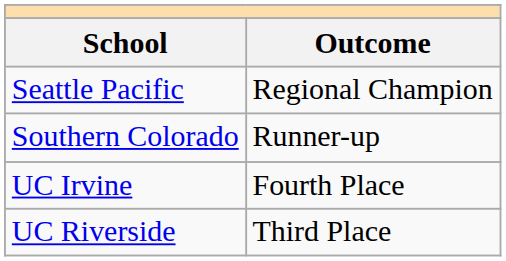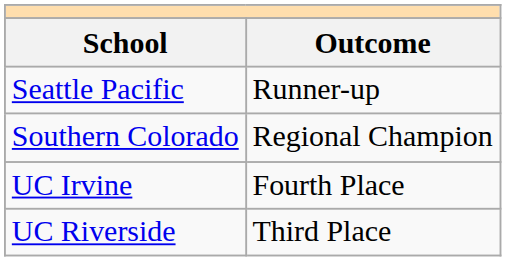 <table class="wikitable">
 <tr>
 <th colspan="3" style="background:#ffdead;"></th>
 </tr>
 <tr>
 <th>School</th>
 <th>Outcome</th>
 </tr>
 <tr>
 <td><a href='#'>Seattle Pacific</a></td>
-<td>Regional Champion</td>
+<td>Runner-up</td>
 </tr>
 <tr>
 <td><a href='#'>Southern Colorado</a></td>
-<td>Runner-up</td>
+<td>Regional Champion</td>
 </tr>
 <tr>
 <td><a href='#'>UC Irvine</a></td>
 <td>Fourth Place</td>
 </tr>
 <tr>
 <td><a href='#'>UC Riverside</a></td>
 <td>Third Place</td>
 </tr>
 </table>
